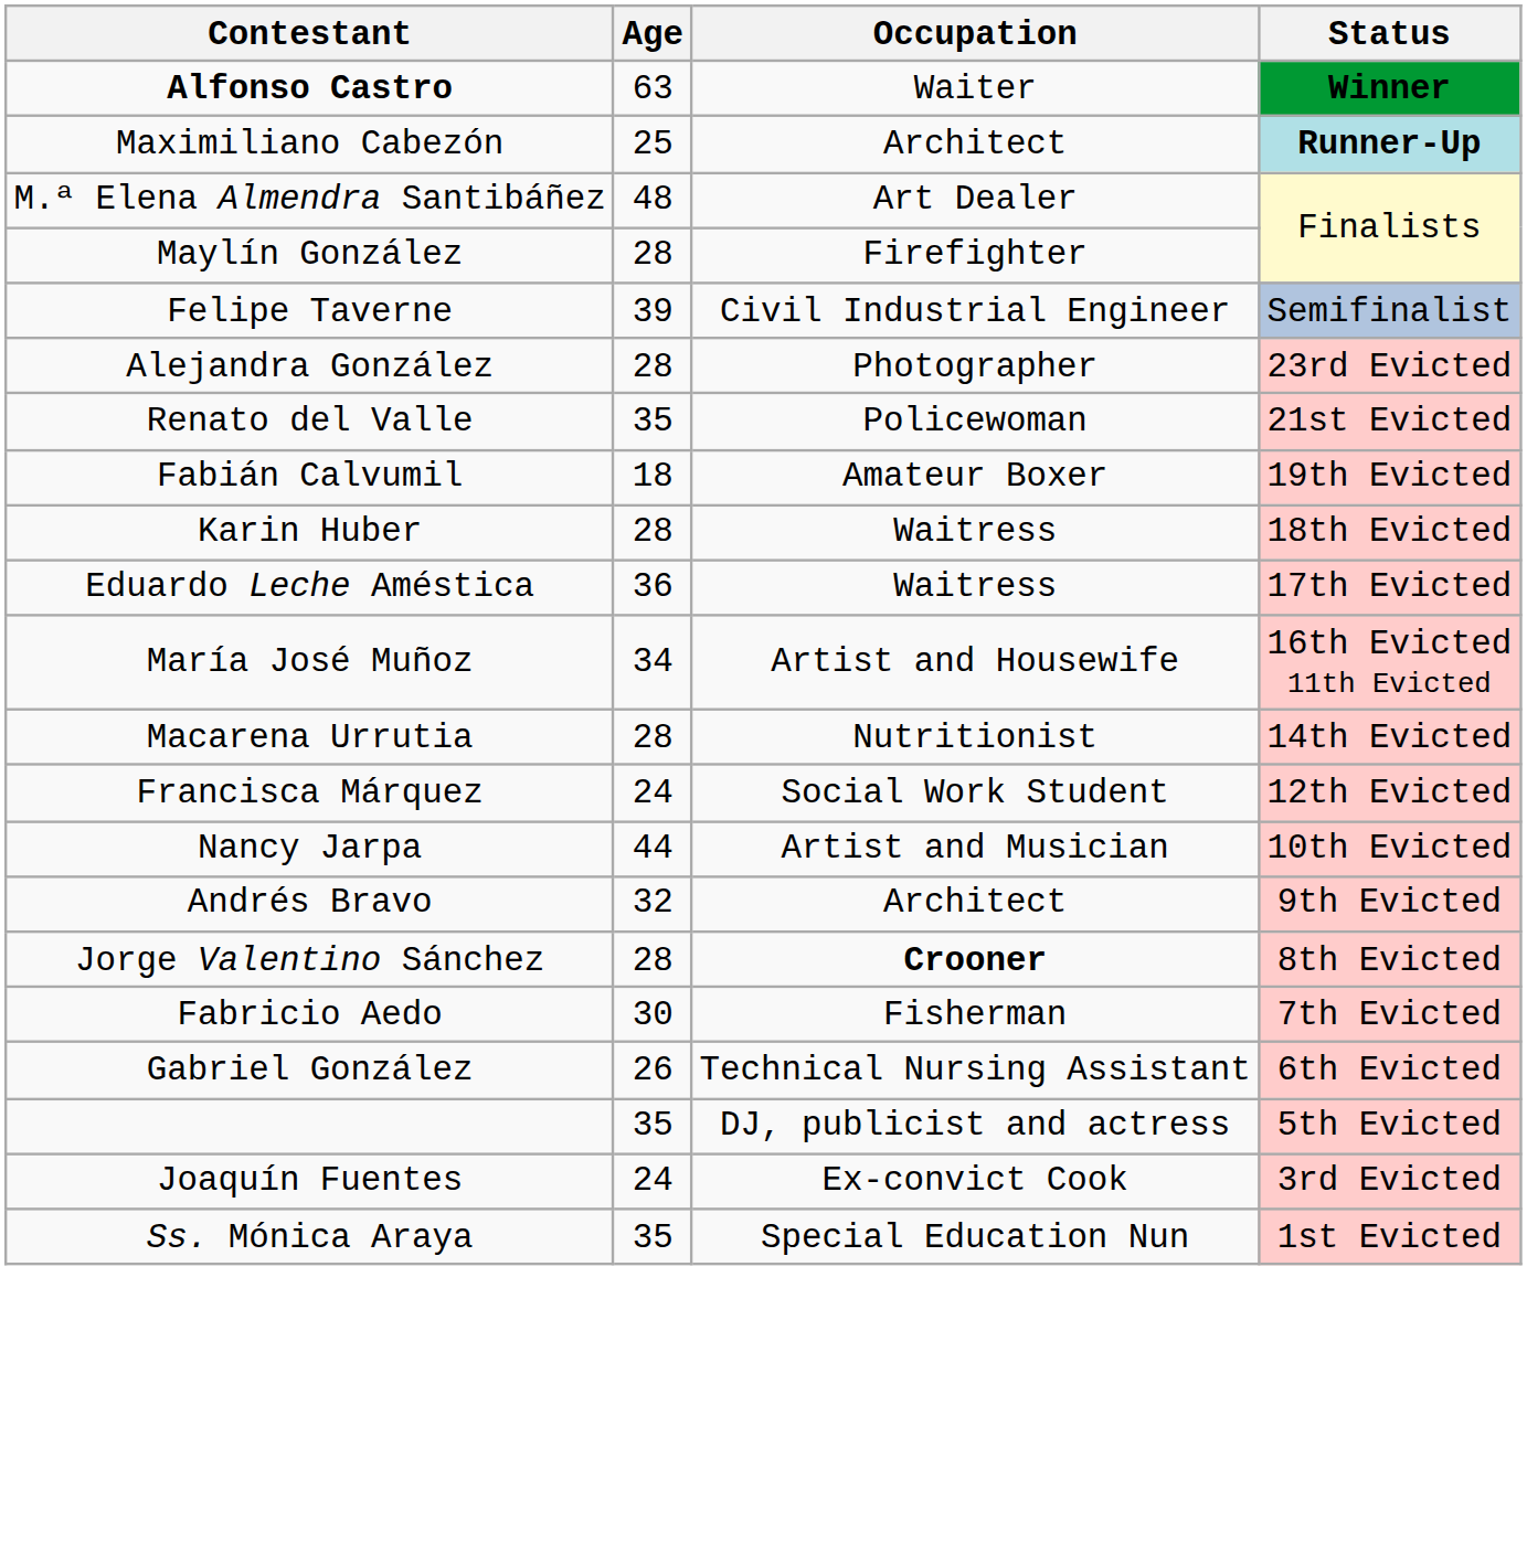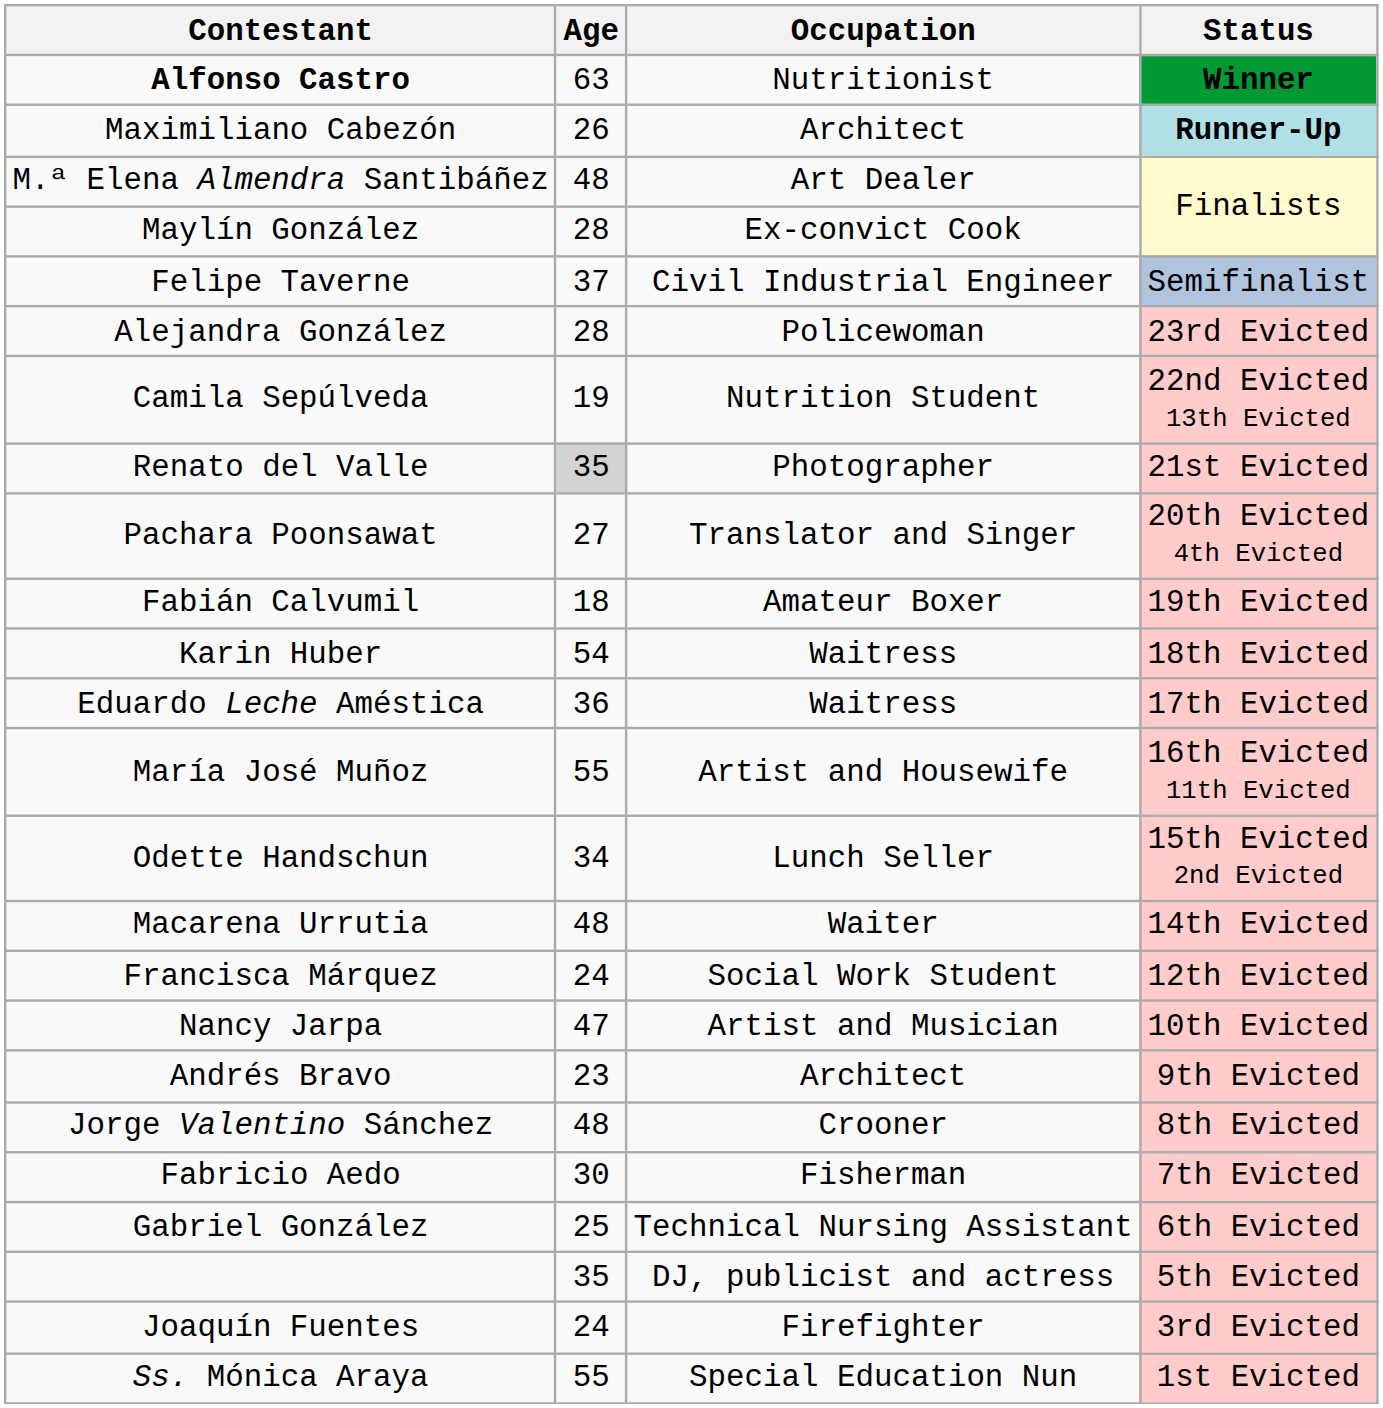 <table class="wikitable sortable plainrowheaders" style="text-align:center">
 <tr>
 <th>Contestant</th>
 <th>Age</th>
 <th>Occupation</th>
 <th>Status</th>
 </tr>
 <tr>
 <td><strong>Alfonso Castro</strong></td>
 <td>63</td>
-<td>Waiter</td>
+<td>Nutritionist</td>
 <td style="background:#093"><span><strong>Winner</strong></span></td>
 </tr>
 <tr>
 <td>Maximiliano Cabezón</td>
-<td>25</td>
+<td>26</td>
 <td>Architect</td>
 <td style="background:#B0E0E6"><strong>Runner-Up</strong></td>
 </tr>
 <tr>
 <td>M.ª Elena <em>Almendra</em> Santibáñez</td>
 <td>48</td>
 <td>Art Dealer</td>
 <td style="background:#FFFACD" rowspan=2>Finalists</td>
 </tr>
 <tr>
 <td>Maylín González</td>
 <td>28</td>
-<td>Firefighter</td>
+<td>Ex-convict Cook</td>
 </tr>
 <tr>
 <td>Felipe Taverne</td>
-<td>39</td>
+<td>37</td>
 <td>Civil Industrial Engineer</td>
 <td style="background:#B0C4DE">Semifinalist</td>
 </tr>
 <tr>
 <td>Alejandra González</td>
 <td>28</td>
-<td>Photographer</td>
+<td>Policewoman</td>
 <td bgcolor=#ffcccb>23rd Evicted</td>
 </tr>
 <tr>
+<td>Camila Sepúlveda</td>
+<td>19</td>
+<td>Nutrition Student</td>
+<td bgcolor=#ffcccb>22nd Evicted<br><small>13th Evicted</small></td>
+</tr>
+<tr>
 <td>Renato del Valle</td>
-<td>35</td>
-<td>Policewoman</td>
+<td style="background: lightgrey;">35</td>
+<td>Photographer</td>
 <td bgcolor=#ffcccb>21st Evicted</td>
+</tr>
+<tr>
+<td>Pachara Poonsawat</td>
+<td>27</td>
+<td>Translator and Singer</td>
+<td bgcolor=#ffcccb>20th Evicted<br><small>4th Evicted</small></td>
 </tr>
 <tr>
 <td>Fabián Calvumil</td>
 <td>18</td>
 <td>Amateur Boxer</td>
 <td bgcolor=#ffcccb>19th Evicted</td>
 </tr>
 <tr>
 <td>Karin Huber</td>
-<td>28</td>
+<td>54</td>
 <td>Waitress</td>
 <td bgcolor=#ffcccb>18th Evicted</td>
 </tr>
 <tr>
 <td>Eduardo <em>Leche</em> Améstica</td>
 <td>36</td>
 <td>Waitress</td>
 <td bgcolor=#ffcccb>17th Evicted</td>
 </tr>
 <tr>
 <td>María José Muñoz</td>
-<td>34</td>
+<td>55</td>
 <td>Artist and Housewife</td>
 <td bgcolor=#ffcccb>16th Evicted<br><small>11th Evicted</small></td>
 </tr>
 <tr>
+<td>Odette Handschun</td>
+<td>34</td>
+<td>Lunch Seller</td>
+<td bgcolor=#ffcccb>15th Evicted<br><small>2nd Evicted</small></td>
+</tr>
+<tr>
 <td>Macarena Urrutia</td>
-<td>28</td>
-<td>Nutritionist</td>
+<td>48</td>
+<td>Waiter</td>
 <td bgcolor=#ffcccb>14th Evicted</td>
 </tr>
 <tr>
 <td>Francisca Márquez</td>
 <td>24</td>
 <td>Social Work Student</td>
 <td bgcolor=#ffcccb>12th Evicted</td>
 </tr>
 <tr>
 <td>Nancy Jarpa</td>
-<td>44</td>
+<td>47</td>
 <td>Artist and Musician</td>
 <td bgcolor=#ffcccb>10th Evicted</td>
 </tr>
 <tr>
 <td>Andrés Bravo</td>
-<td>32</td>
+<td>23</td>
 <td>Architect</td>
 <td bgcolor=#ffcccb>9th Evicted</td>
 </tr>
 <tr>
 <td>Jorge <em>Valentino</em> Sánchez</td>
-<td>28</td>
-<td><strong>Crooner</strong></td>
+<td>48</td>
+<td>Crooner</td>
 <td bgcolor=#ffcccb>8th Evicted</td>
 </tr>
 <tr>
 <td>Fabricio Aedo</td>
 <td>30</td>
 <td>Fisherman</td>
 <td bgcolor=#ffcccb>7th Evicted</td>
 </tr>
 <tr>
 <td>Gabriel González</td>
-<td>26</td>
+<td>25</td>
 <td>Technical Nursing Assistant</td>
 <td bgcolor=#ffcccb>6th Evicted</td>
 </tr>
 <tr>
 <td></td>
 <td>35</td>
 <td>DJ, publicist and actress</td>
 <td bgcolor=#ffcccb>5th Evicted</td>
 </tr>
 <tr>
 <td>Joaquín Fuentes</td>
 <td>24</td>
-<td>Ex-convict Cook</td>
+<td>Firefighter</td>
 <td bgcolor=#ffcccb>3rd Evicted</td>
 </tr>
 <tr>
 <td><em>Ss.</em> Mónica Araya</td>
-<td>35</td>
+<td>55</td>
 <td>Special Education Nun</td>
 <td bgcolor=#ffcccb>1st Evicted</td>
 </tr>
 </table>
